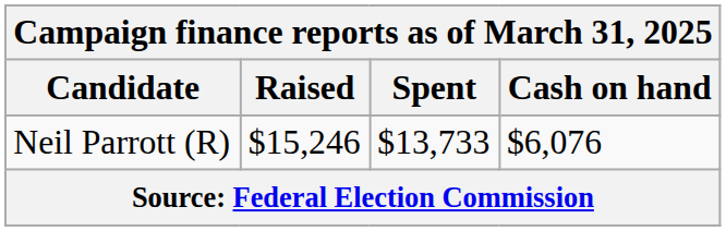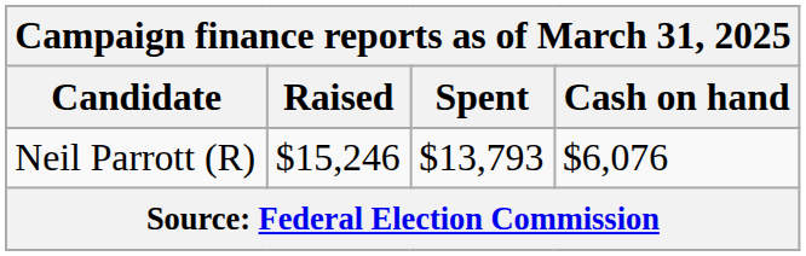 <table class="wikitable sortable">
 <tr>
 <th colspan=4>Campaign finance reports as of March 31, 2025</th>
 </tr>
 <tr style="text-align:center;">
 <th>Candidate</th>
 <th>Raised</th>
 <th>Spent</th>
 <th>Cash on hand</th>
 </tr>
 <tr>
 <td>Neil Parrott (R)</td>
 <td>$15,246</td>
-<td>$13,733</td>
+<td>$13,793</td>
 <td>$6,076</td>
 </tr>
 <tr>
 <th colspan="4"><small>Source: <a href='#'>Federal Election Commission</a></small></th>
 </tr>
 </table>
